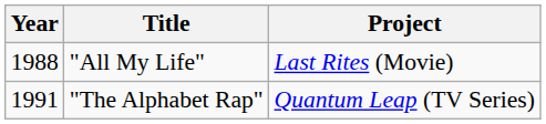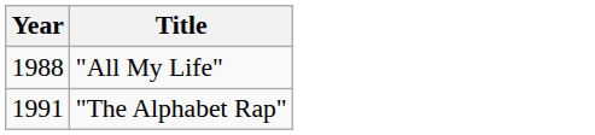 <table class="wikitable">
 <tr>
 <th><strong>Year</strong></th>
 <th><strong>Title</strong></th>
-<th><strong>Project</strong></th>
 </tr>
 <tr>
 <td>1988</td>
 <td>"All My Life"</td>
-<td><em><a href='#'>Last Rites</a></em> (Movie)</td>
 </tr>
 <tr>
 <td>1991</td>
 <td>"The Alphabet Rap"</td>
-<td><em><a href='#'>Quantum Leap</a></em> (TV Series)</td>
 </tr>
 </table>
